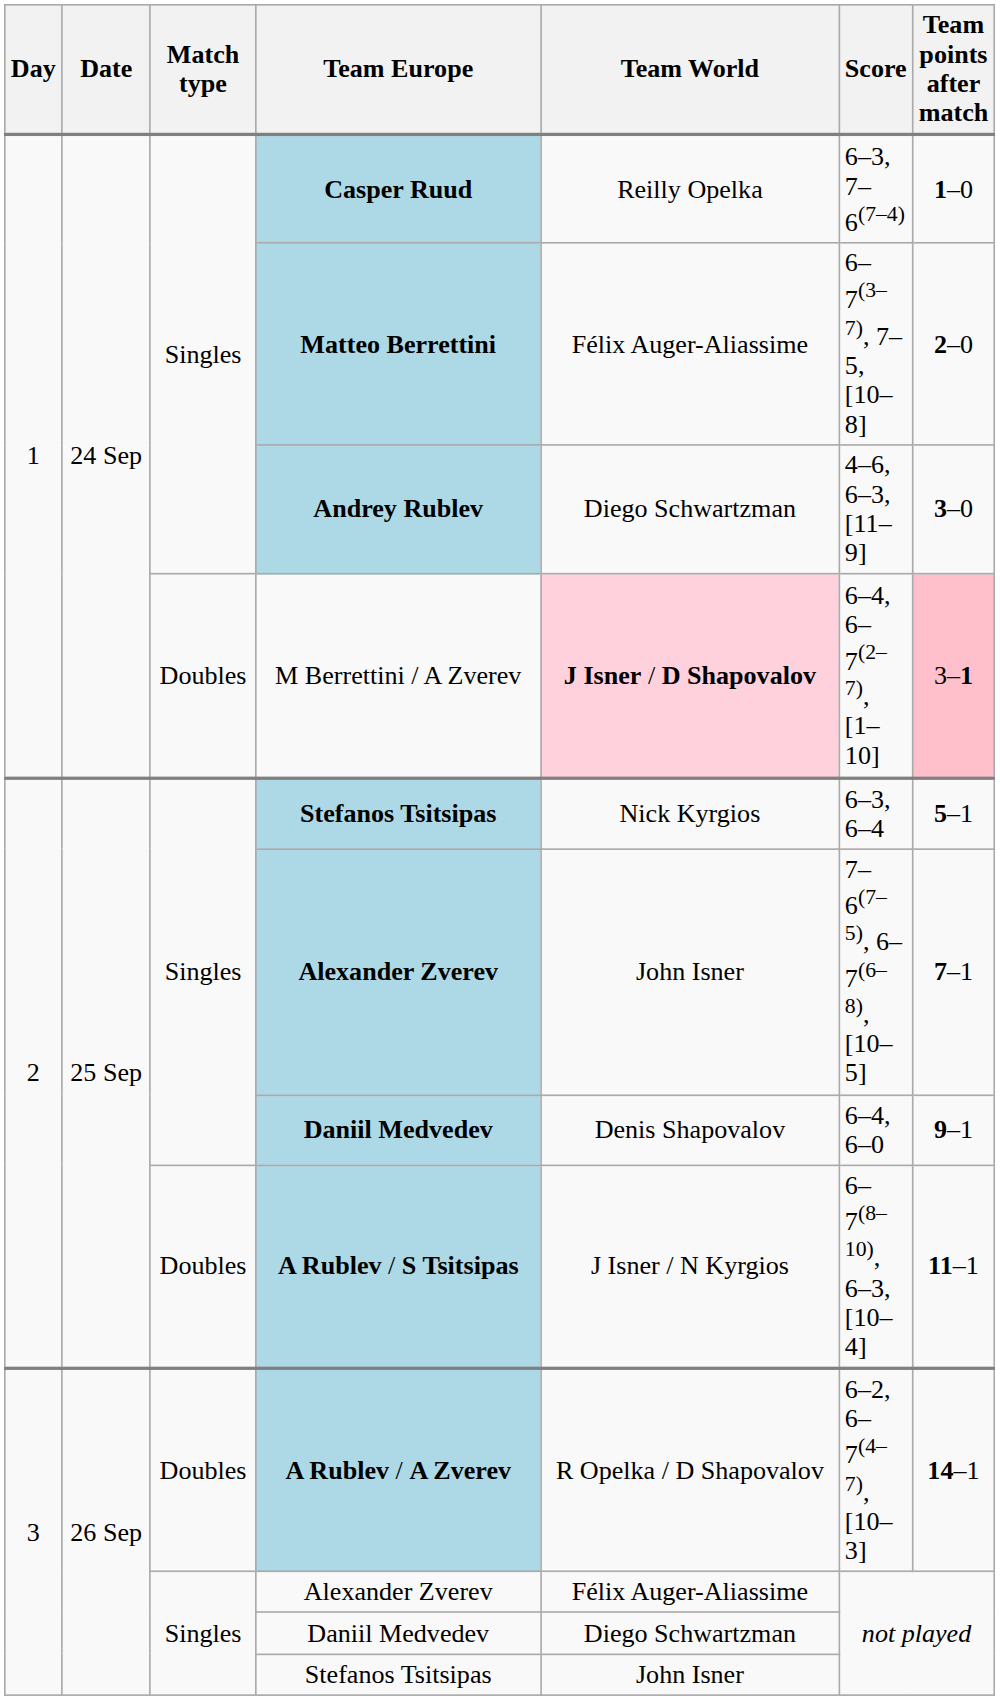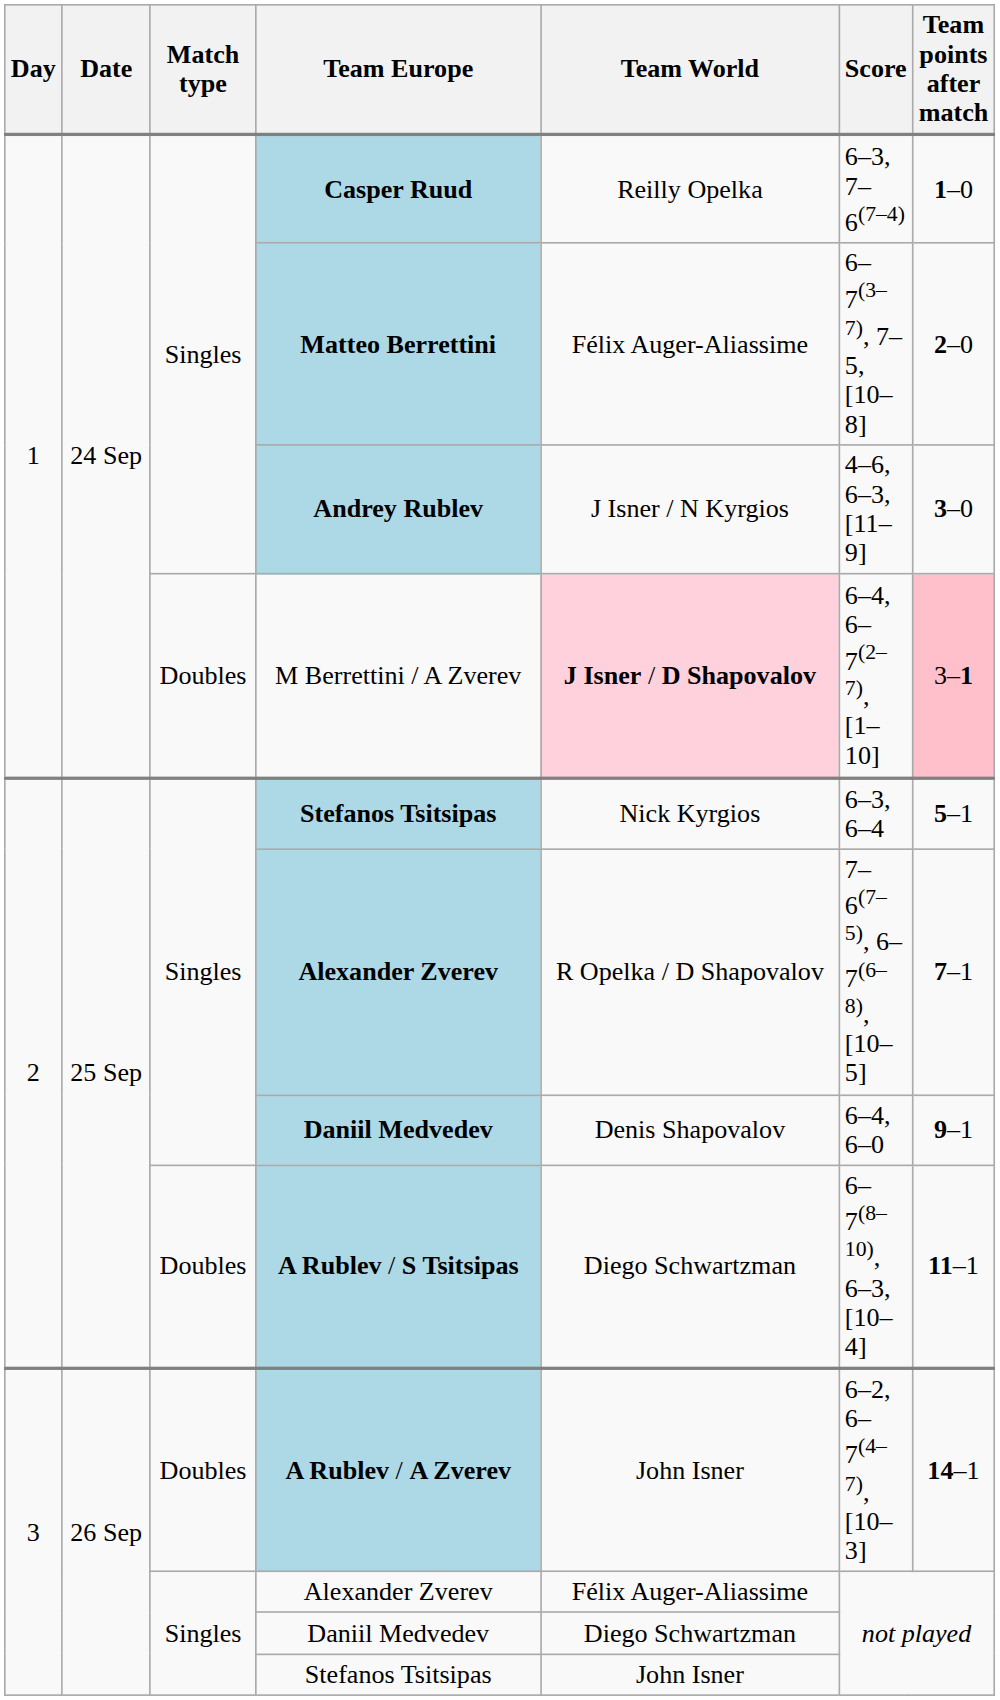 <table class="wikitable nowrap" style="text-align: center">
 <tr>
 <th>Day</th>
 <th width=60>Date</th>
 <th width=60>Match <br> type</th>
 <th width=250> Team Europe</th>
 <th width=250> Team World</th>
 <th>Score</th>
 <th>Team points <br>after match</th>
 </tr>
 <tr style="border-top:2px solid gray;">
 <td rowspan=4>1</td>
 <td rowspan=4>24 Sep</td>
 <td rowspan=3>Singles</td>
 <td bgcolor=lightblue> <strong>Casper Ruud</strong></td>
 <td> Reilly Opelka</td>
 <td align=left>6–3, 7–6<sup>(7–4)</sup></td>
 <td><strong>1</strong>–0</td>
 </tr>
 <tr>
 <td bgcolor=lightblue> <strong>Matteo Berrettini</strong></td>
 <td> Félix Auger-Aliassime</td>
 <td align=left>6–7<sup>(3–7)</sup>, 7–5, [10–8]</td>
 <td><strong>2</strong>–0</td>
 </tr>
 <tr>
 <td bgcolor=lightblue> <strong>Andrey Rublev</strong></td>
-<td> Diego Schwartzman</td>
+<td> J Isner /  N Kyrgios</td>
 <td align=left>4–6, 6–3, [11–9]</td>
 <td><strong>3</strong>–0</td>
 </tr>
 <tr>
 <td>Doubles</td>
 <td> M Berrettini /  A Zverev</td>
 <td bgcolor="ffd1dc"> <strong>J Isner</strong> /  <strong>D Shapovalov</strong></td>
 <td align=left>6–4, 6–7<sup>(2–7)</sup>, [1–10]</td>
 <td style="background: pink;">3–<strong>1</strong></td>
 </tr>
 <tr style="border-top:2px solid gray;">
 <td rowspan=4>2</td>
 <td rowspan=4>25 Sep</td>
 <td rowspan=3>Singles</td>
 <td bgcolor=lightblue> <strong>Stefanos Tsitsipas</strong></td>
 <td> Nick Kyrgios</td>
 <td align=left>6–3, 6–4</td>
 <td><strong>5</strong>–1</td>
 </tr>
 <tr>
 <td bgcolor=lightblue><strong> Alexander Zverev</strong></td>
-<td> John Isner</td>
+<td> R Opelka /  D Shapovalov</td>
 <td align=left>7–6<sup>(7–5)</sup>, 6–7<sup>(6–8)</sup>, [10–5]</td>
 <td><strong>7</strong>–1</td>
 </tr>
 <tr>
 <td bgcolor=lightblue> <strong>Daniil Medvedev</strong></td>
 <td> Denis Shapovalov</td>
 <td align=left>6–4, 6–0</td>
 <td><strong>9</strong>–1</td>
 </tr>
 <tr>
 <td>Doubles</td>
 <td bgcolor=lightblue><strong> A Rublev</strong> / <strong> S Tsitsipas</strong></td>
-<td> J Isner /  N Kyrgios</td>
+<td> Diego Schwartzman</td>
 <td align=left>6–7<sup>(8–10)</sup>, 6–3, [10–4]</td>
 <td><strong>11</strong>–1</td>
 </tr>
 <tr style="border-top:2px solid gray;">
 <td rowspan=4>3</td>
 <td rowspan=4>26 Sep</td>
 <td>Doubles</td>
 <td bgcolor=lightblue><strong> A Rublev</strong> / <strong> A Zverev</strong></td>
-<td> R Opelka /  D Shapovalov</td>
+<td> John Isner</td>
 <td align=left>6–2, 6–7<sup>(4–7)</sup>, [10–3]</td>
 <td><strong>14</strong>–1</td>
 </tr>
 <tr>
 <td rowspan=3>Singles</td>
 <td> Alexander Zverev</td>
 <td> Félix Auger-Aliassime</td>
 <td rowspan=3 colspan=2><em>not played</em></td>
 </tr>
 <tr>
 <td> Daniil Medvedev</td>
 <td> Diego Schwartzman</td>
 </tr>
 <tr>
 <td> Stefanos Tsitsipas</td>
 <td> John Isner</td>
 </tr>
 </table>
